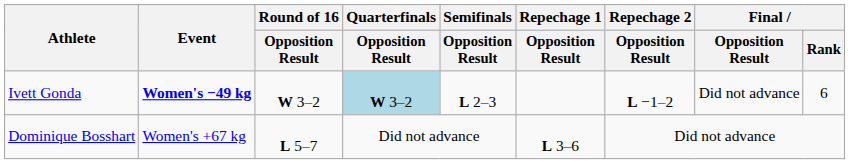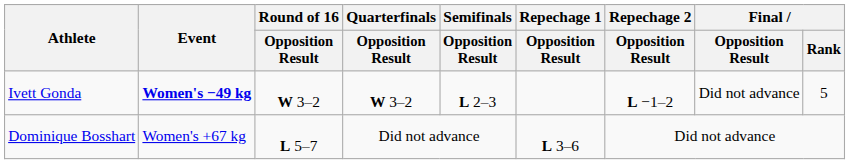 <table class="wikitable" style="font-size:90%;">
 <tr>
 <th rowspan=2>Athlete</th>
 <th rowspan=2>Event</th>
 <th>Round of 16</th>
 <th>Quarterfinals</th>
 <th>Semifinals</th>
 <th>Repechage 1</th>
 <th>Repechage 2</th>
 <th colspan=2>Final / </th>
 </tr>
 <tr style="font-size:95%">
 <th>Opposition<br>Result</th>
 <th>Opposition<br>Result</th>
 <th>Opposition<br>Result</th>
 <th>Opposition<br>Result</th>
 <th>Opposition<br>Result</th>
 <th>Opposition<br>Result</th>
 <th>Rank</th>
 </tr>
 <tr align=center>
 <td align=left><a href='#'>Ivett Gonda</a></td>
 <td align=left><strong><a href='#'>Women's −49 kg</a></strong></td>
 <td><br><strong>W</strong> 3–2</td>
-<td style="background: lightblue;"><br><strong>W</strong> 3–2</td>
+<td><br><strong>W</strong> 3–2</td>
 <td><br><strong>L</strong> 2–3</td>
 <td></td>
 <td><br><strong>L</strong> −1–2</td>
 <td>Did not advance</td>
-<td>6</td>
+<td>5</td>
 </tr>
 <tr align=center>
 <td align=left><a href='#'>Dominique Bosshart</a></td>
 <td align=left><a href='#'>Women's +67 kg</a></td>
 <td><br><strong>L</strong> 5–7</td>
 <td colspan=2>Did not advance</td>
 <td><br><strong>L</strong> 3–6</td>
 <td colspan=3>Did not advance</td>
 </tr>
 </table>
